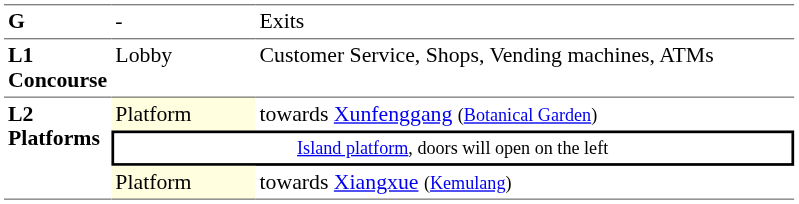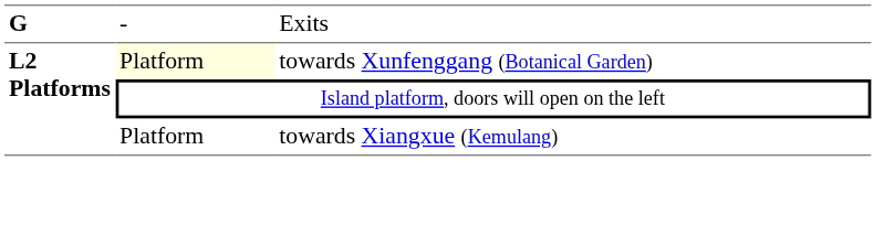 <table table border=0 cellspacing=0 cellpadding=3>
 <tr>
 <td style="vertical-align:top; border-bottom:solid 0 gray; border-top:solid 1px gray; width:50px;"><strong>G</strong></td>
 <td style="vertical-align:top; border-bottom:solid 0 gray; border-top:solid 1px gray; width:100px;">-</td>
 <td style="vertical-align:top; border-bottom:solid 0 gray; border-top:solid 1px gray; width:390px;">Exits</td>
-</tr>
-<tr style="vertical-align:top;">
-<td style="border-bottom:solid 0 gray; border-top:solid 1px gray; width:50px;"><strong>L1<br>Concourse</strong></td>
-<td style="border-bottom:solid 0 gray; border-top:solid 1px gray; width:100px;">Lobby</td>
-<td style="border-bottom:solid 0 gray; border-top:solid 1px gray; width:390px;">Customer Service, Shops, Vending machines, ATMs</td>
 </tr>
 <tr>
 <td style="vertical-align:top; border-bottom:solid 1px gray; border-top:solid 1px gray; width:50px;" rowspan="3"><strong>L2<br>Platforms</strong></td>
 <td style="background: lightyellow; border-top:solid 1px gray;">Platform </td>
 <td style="border-top:solid 1px gray;">  towards <a href='#'>Xunfenggang</a> <small>(<a href='#'>Botanical Garden</a>)</small></td>
 </tr>
 <tr>
 <td style="border-top:solid 2px black;border-right:solid 2px black;border-left:solid 2px black;border-bottom:solid 2px black;font-size:smaller;text-align:center;" colspan=2><a href='#'>Island platform</a>, doors will open on the left</td>
 </tr>
 <tr>
-<td style="background: lightyellow; border-bottom:solid 1px gray;">Platform </td>
+<td style="border-bottom:solid 1px gray;">Platform </td>
 <td style="border-bottom:solid 1px gray;"> towards <a href='#'>Xiangxue</a> <small>(<a href='#'>Kemulang</a>)</small> </td>
 </tr>
 </table>
